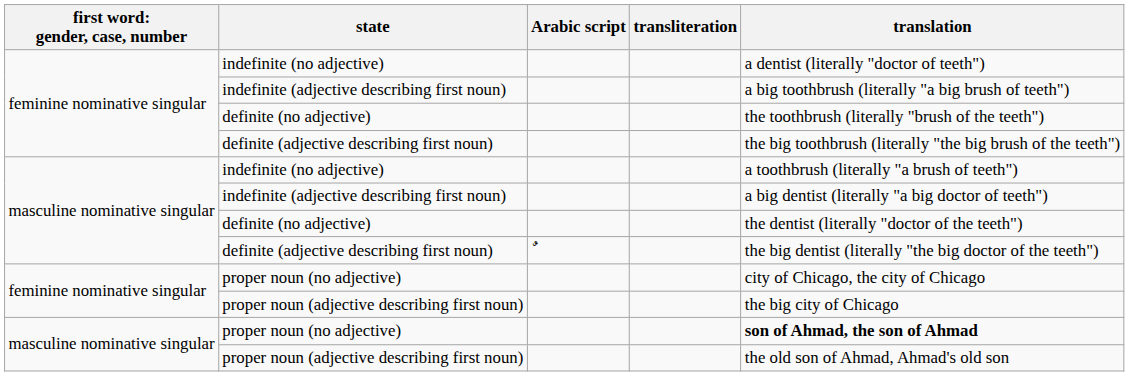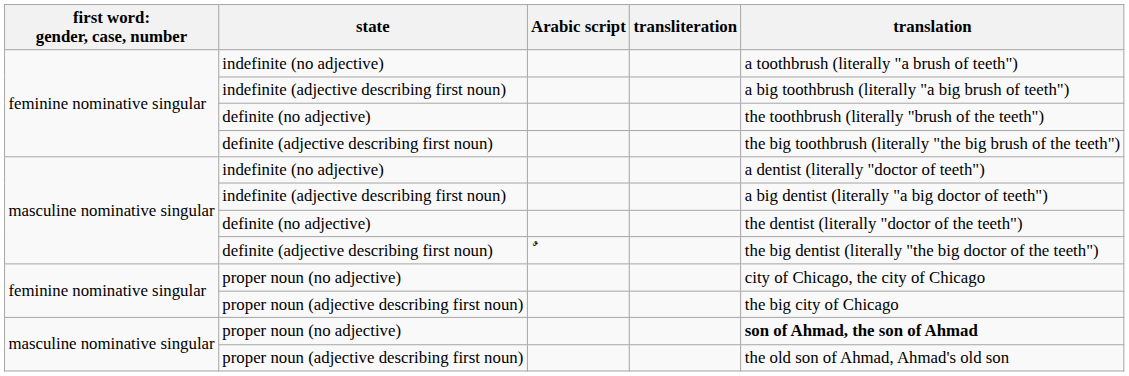 <table class="wikitable">
 <tr>
 <th>first word:<br>gender, case, number</th>
 <th>state</th>
 <th>Arabic script</th>
 <th>transliteration</th>
 <th>translation</th>
 </tr>
 <tr>
 <td rowspan="4">feminine nominative singular</td>
 <td>indefinite (no adjective)</td>
 <td></td>
 <td><em></em></td>
-<td>a dentist (literally "doctor of teeth")</td>
+<td>a toothbrush (literally "a brush of teeth")</td>
 </tr>
 <tr>
 <td>indefinite (adjective describing first noun)</td>
 <td></td>
 <td><em></em></td>
 <td>a big toothbrush (literally "a big brush of teeth")</td>
 </tr>
 <tr>
 <td>definite (no adjective)</td>
 <td></td>
 <td><em></em></td>
 <td>the toothbrush (literally "brush of the teeth")</td>
 </tr>
 <tr>
 <td>definite (adjective describing first noun)</td>
 <td></td>
 <td><em></em></td>
 <td>the big toothbrush (literally "the big brush of the teeth")</td>
 </tr>
 <tr>
 <td rowspan="4">masculine nominative singular</td>
 <td>indefinite (no adjective)</td>
 <td></td>
 <td></td>
-<td>a toothbrush (literally "a brush of teeth")</td>
+<td>a dentist (literally "doctor of teeth")</td>
 </tr>
 <tr>
 <td>indefinite (adjective describing first noun)</td>
 <td></td>
 <td></td>
 <td>a big dentist (literally "a big doctor of teeth")</td>
 </tr>
 <tr>
 <td>definite (no adjective)</td>
 <td></td>
 <td></td>
 <td>the dentist (literally "doctor of the teeth")</td>
 </tr>
 <tr>
 <td>definite (adjective describing first noun)</td>
 <td>ٌ</td>
 <td></td>
 <td>the big dentist (literally "the big doctor of the teeth")</td>
 </tr>
 <tr>
 <td rowspan="2">feminine nominative singular</td>
 <td>proper noun (no adjective)</td>
 <td></td>
 <td><em></em></td>
 <td>city of Chicago, the city of Chicago</td>
 </tr>
 <tr>
 <td>proper noun (adjective describing first noun)</td>
 <td></td>
 <td><em></em></td>
 <td>the big city of Chicago</td>
 </tr>
 <tr>
 <td rowspan="2">masculine nominative singular</td>
 <td>proper noun (no adjective)</td>
 <td></td>
 <td><em></em></td>
 <td><strong>son of Ahmad, the son of Ahmad</strong></td>
 </tr>
 <tr>
 <td>proper noun (adjective describing first noun)</td>
 <td></td>
 <td><em></em></td>
 <td>the old son of Ahmad, Ahmad's old son</td>
 </tr>
 </table>
